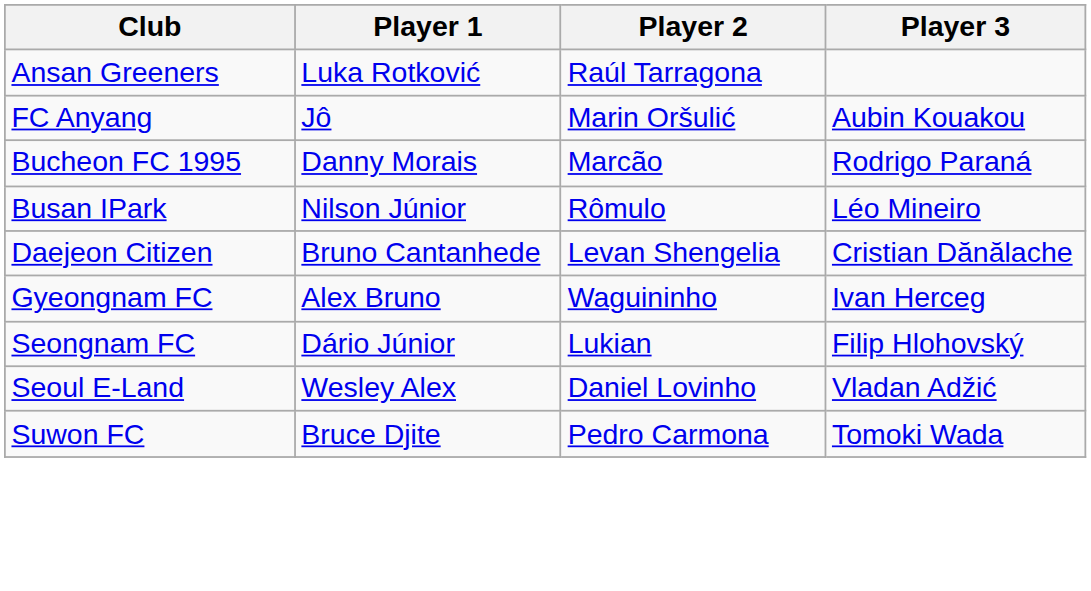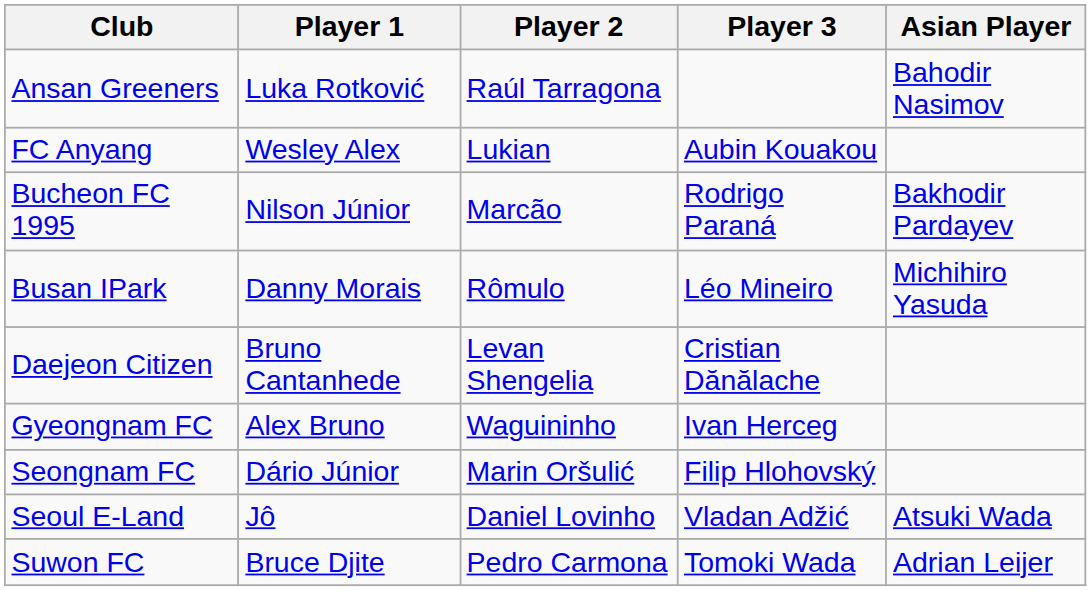 <table class="sortable wikitable">
 <tr>
 <th style="width:190px;">Club</th>
 <th style="width:170px;">Player 1</th>
 <th style="width:170px;">Player 2</th>
 <th style="width:170px;">Player 3</th>
+<th style="width:170px;">Asian Player</th>
 </tr>
 <tr>
 <td><a href='#'>Ansan Greeners</a></td>
 <td> <a href='#'>Luka Rotković</a></td>
 <td> <a href='#'>Raúl Tarragona</a></td>
 <td></td>
+<td> <a href='#'>Bahodir Nasimov</a></td>
 </tr>
 <tr>
 <td><a href='#'>FC Anyang</a></td>
-<td> <a href='#'>Jô</a></td>
-<td> <a href='#'>Marin Oršulić</a></td>
+<td> <a href='#'>Wesley Alex</a></td>
+<td> <a href='#'>Lukian</a></td>
 <td> <a href='#'>Aubin Kouakou</a></td>
+<td></td>
 </tr>
 <tr>
 <td><a href='#'>Bucheon FC 1995</a></td>
-<td> <a href='#'>Danny Morais</a></td>
+<td> <a href='#'>Nilson Júnior</a></td>
 <td> <a href='#'>Marcão</a></td>
 <td> <a href='#'>Rodrigo Paraná</a></td>
+<td> <a href='#'>Bakhodir Pardayev</a></td>
 </tr>
 <tr>
 <td><a href='#'>Busan IPark</a></td>
-<td> <a href='#'>Nilson Júnior</a></td>
+<td> <a href='#'>Danny Morais</a></td>
 <td> <a href='#'>Rômulo</a></td>
 <td> <a href='#'>Léo Mineiro</a></td>
+<td> <a href='#'>Michihiro Yasuda</a></td>
 </tr>
 <tr>
 <td><a href='#'>Daejeon Citizen</a></td>
 <td> <a href='#'>Bruno Cantanhede</a></td>
 <td> <a href='#'>Levan Shengelia</a></td>
 <td> <a href='#'>Cristian Dănălache</a></td>
+<td></td>
 </tr>
 <tr>
 <td><a href='#'>Gyeongnam FC</a></td>
 <td> <a href='#'>Alex Bruno</a></td>
 <td> <a href='#'>Waguininho</a></td>
 <td> <a href='#'>Ivan Herceg</a></td>
+<td></td>
 </tr>
 <tr>
 <td><a href='#'>Seongnam FC</a></td>
 <td> <a href='#'>Dário Júnior</a></td>
-<td> <a href='#'>Lukian</a></td>
+<td> <a href='#'>Marin Oršulić</a></td>
 <td> <a href='#'>Filip Hlohovský</a></td>
+<td></td>
 </tr>
 <tr>
 <td><a href='#'>Seoul E-Land</a></td>
-<td> <a href='#'>Wesley Alex</a></td>
+<td> <a href='#'>Jô</a></td>
 <td> <a href='#'>Daniel Lovinho</a></td>
 <td> <a href='#'>Vladan Adžić</a></td>
+<td> <a href='#'>Atsuki Wada</a></td>
 </tr>
 <tr>
 <td><a href='#'>Suwon FC</a></td>
 <td> <a href='#'>Bruce Djite</a></td>
 <td> <a href='#'>Pedro Carmona</a></td>
 <td> <a href='#'>Tomoki Wada</a></td>
+<td> <a href='#'>Adrian Leijer</a></td>
 </tr>
 </table>
